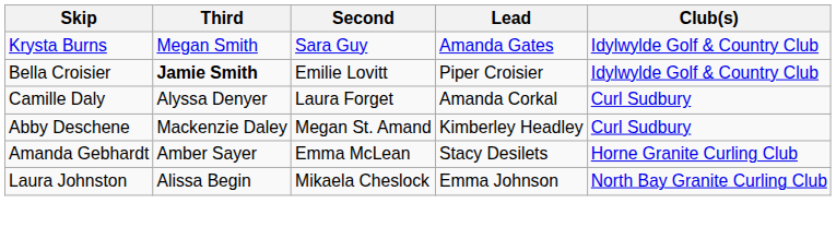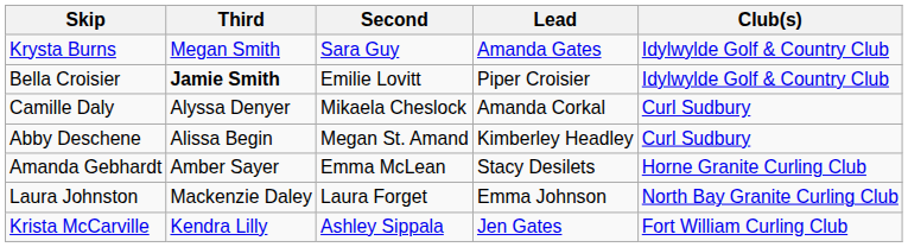 <table class="wikitable" border="1">
 <tr>
 <th>Skip</th>
 <th>Third</th>
 <th>Second</th>
 <th>Lead</th>
 <th>Club(s)</th>
 </tr>
 <tr>
 <td><a href='#'>Krysta Burns</a></td>
 <td><a href='#'>Megan Smith</a></td>
 <td><a href='#'>Sara Guy</a></td>
 <td><a href='#'>Amanda Gates</a></td>
 <td><a href='#'>Idylwylde Golf & Country Club</a></td>
 </tr>
 <tr>
 <td>Bella Croisier</td>
 <td><strong>Jamie Smith</strong></td>
 <td>Emilie Lovitt</td>
 <td>Piper Croisier</td>
 <td><a href='#'>Idylwylde Golf & Country Club</a></td>
 </tr>
 <tr>
 <td>Camille Daly</td>
 <td>Alyssa Denyer</td>
-<td>Laura Forget</td>
+<td>Mikaela Cheslock</td>
 <td>Amanda Corkal</td>
 <td><a href='#'>Curl Sudbury</a></td>
 </tr>
 <tr>
 <td>Abby Deschene</td>
-<td>Mackenzie Daley</td>
+<td>Alissa Begin</td>
 <td>Megan St. Amand</td>
 <td>Kimberley Headley</td>
 <td><a href='#'>Curl Sudbury</a></td>
 </tr>
 <tr>
 <td>Amanda Gebhardt</td>
 <td>Amber Sayer</td>
 <td>Emma McLean</td>
 <td>Stacy Desilets</td>
 <td><a href='#'>Horne Granite Curling Club</a></td>
 </tr>
 <tr>
 <td>Laura Johnston</td>
-<td>Alissa Begin</td>
-<td>Mikaela Cheslock</td>
+<td>Mackenzie Daley</td>
+<td>Laura Forget</td>
 <td>Emma Johnson</td>
 <td><a href='#'>North Bay Granite Curling Club</a></td>
 </tr>
+<tr>
+<td><a href='#'>Krista McCarville</a></td>
+<td><a href='#'>Kendra Lilly</a></td>
+<td><a href='#'>Ashley Sippala</a></td>
+<td><a href='#'>Jen Gates</a></td>
+<td><a href='#'>Fort William Curling Club</a></td>
+</tr>
 </table>
